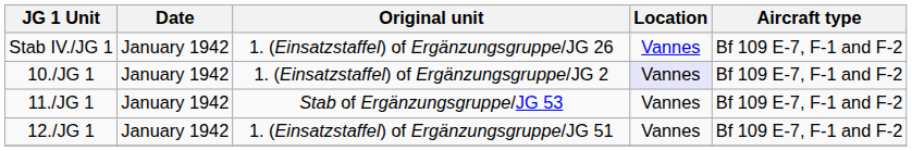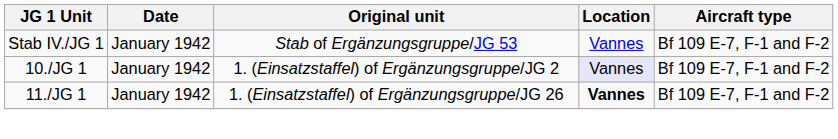 <table class="wikitable sortable" style="text-align:center">
 <tr>
 <th>JG 1 Unit</th>
 <th>Date</th>
 <th width="350">Original unit</th>
 <th>Location</th>
 <th>Aircraft type</th>
 </tr>
 <tr>
 <td>Stab IV./JG 1</td>
 <td>January 1942</td>
-<td>1. (<em>Einsatzstaffel</em>) of <em>Ergänzungsgruppe</em>/JG 26</td>
+<td><em>Stab</em> of <em>Ergänzungsgruppe</em>/<a href='#'>JG 53</a></td>
 <td><a href='#'>Vannes</a></td>
 <td>Bf 109 E-7, F-1 and F-2</td>
 </tr>
 <tr>
 <td>10./JG 1</td>
 <td>January 1942</td>
 <td>1. (<em>Einsatzstaffel</em>) of <em>Ergänzungsgruppe</em>/JG 2</td>
 <td style="background: lavender;">Vannes</td>
 <td>Bf 109 E-7, F-1 and F-2</td>
 </tr>
 <tr>
 <td>11./JG 1</td>
 <td>January 1942</td>
-<td><em>Stab</em> of <em>Ergänzungsgruppe</em>/<a href='#'>JG 53</a></td>
-<td>Vannes</td>
-<td>Bf 109 E-7, F-1 and F-2</td>
-</tr>
-<tr>
-<td>12./JG 1</td>
-<td>January 1942</td>
-<td>1. (<em>Einsatzstaffel</em>) of <em>Ergänzungsgruppe</em>/JG 51</td>
-<td>Vannes</td>
+<td>1. (<em>Einsatzstaffel</em>) of <em>Ergänzungsgruppe</em>/JG 26</td>
+<td><strong>Vannes</strong></td>
 <td>Bf 109 E-7, F-1 and F-2</td>
 </tr>
 <tr>
 </tr>
 </table>
